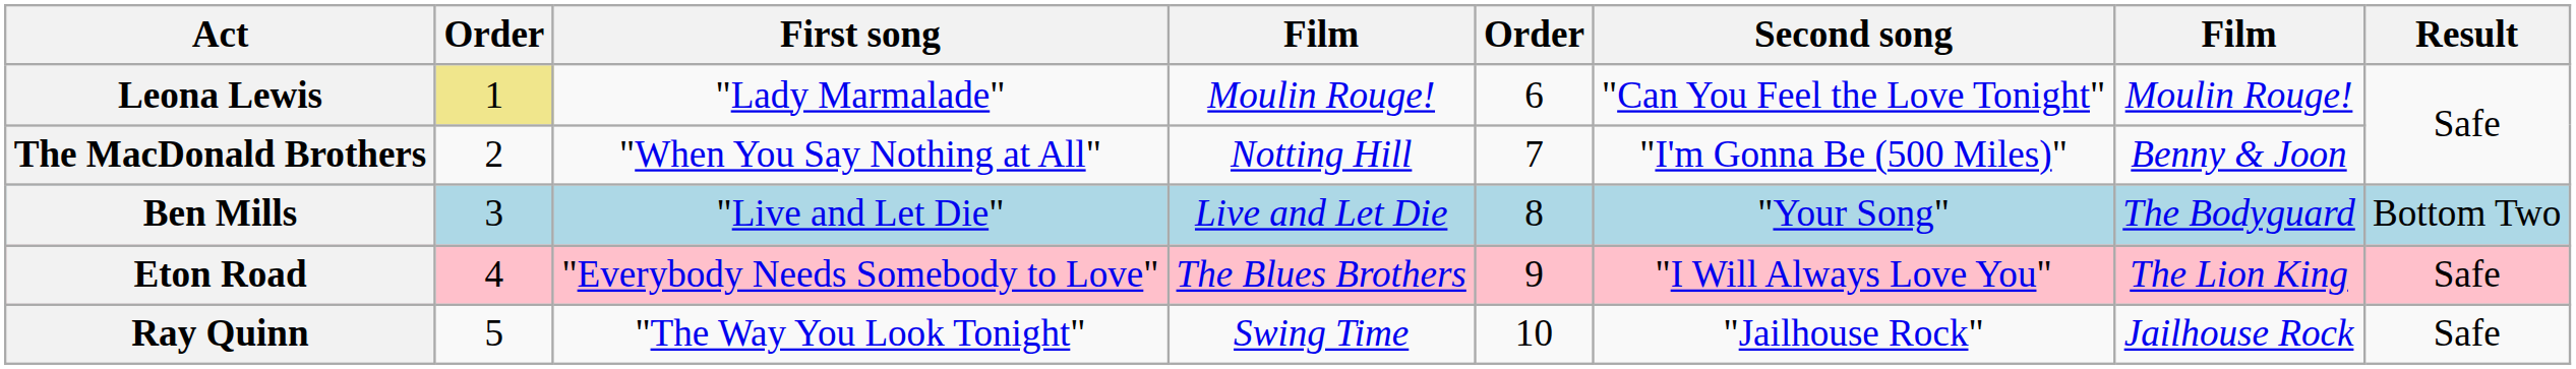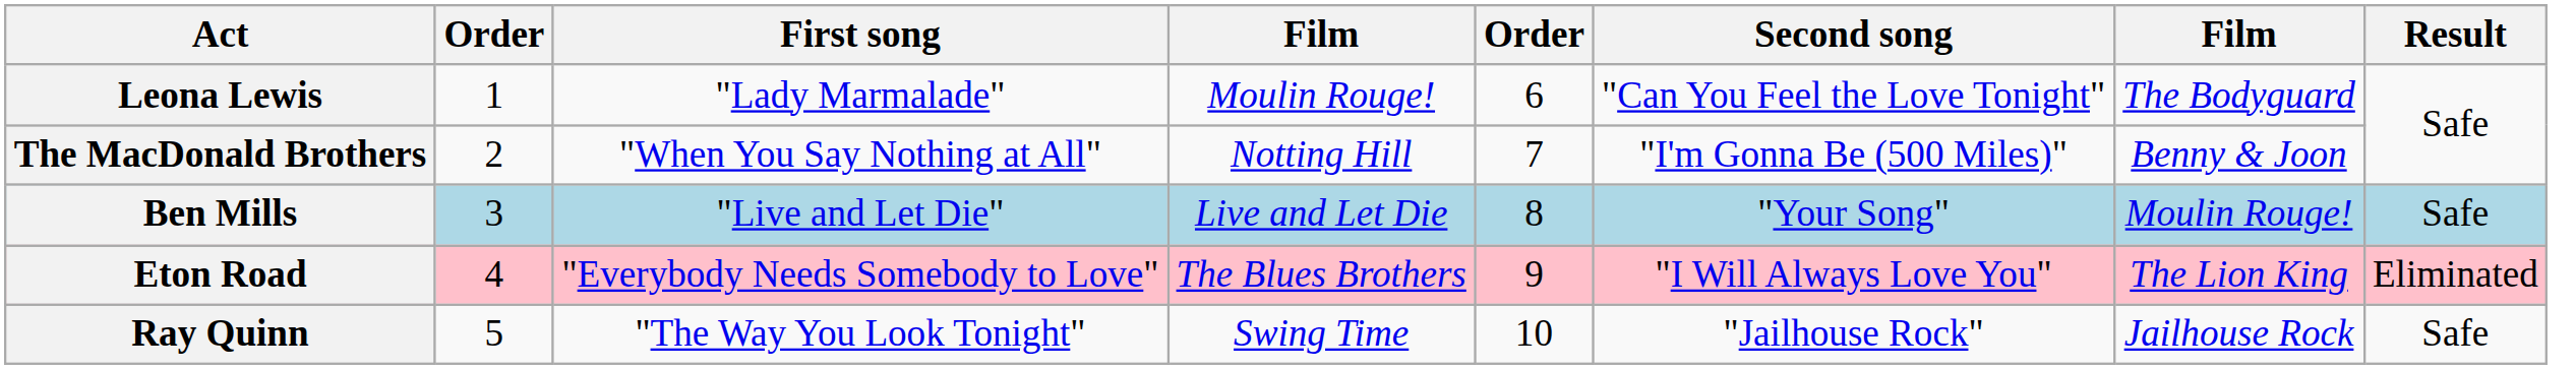 <table class="wikitable plainrowheaders" style="text-align:center;">
 <tr>
 <th scope="col">Act</th>
 <th scope="col">Order</th>
 <th scope="col">First song</th>
 <th scope="col">Film</th>
 <th scope="col">Order</th>
 <th scope="col">Second song</th>
 <th scope="col">Film</th>
 <th scope="col">Result</th>
 </tr>
 <tr>
 <th scope=row>Leona Lewis</th>
-<td style="background: khaki;">1</td>
+<td>1</td>
 <td>"<a href='#'>Lady Marmalade</a>"</td>
 <td><em><a href='#'>Moulin Rouge!</a></em></td>
 <td>6</td>
 <td>"<a href='#'>Can You Feel the Love Tonight</a>"</td>
-<td><em><a href='#'>Moulin Rouge!</a></em></td>
+<td><em><a href='#'>The Bodyguard</a></em></td>
 <td rowspan=2>Safe</td>
 </tr>
 <tr>
 <th scope=row>The MacDonald Brothers</th>
 <td>2</td>
 <td>"<a href='#'>When You Say Nothing at All</a>"</td>
 <td><em><a href='#'>Notting Hill</a></em></td>
 <td>7</td>
 <td>"<a href='#'>I'm Gonna Be (500 Miles)</a>"</td>
 <td><em><a href='#'>Benny & Joon</a></em></td>
 </tr>
 <tr style="background: lightblue">
 <th scope=row>Ben Mills</th>
 <td>3</td>
 <td>"<a href='#'>Live and Let Die</a>"</td>
 <td><em><a href='#'>Live and Let Die</a></em></td>
 <td>8</td>
 <td>"<a href='#'>Your Song</a>"</td>
-<td><em><a href='#'>The Bodyguard</a></em></td>
-<td>Bottom Two</td>
+<td><em><a href='#'>Moulin Rouge!</a></em></td>
+<td>Safe</td>
 </tr>
 <tr style="background: pink">
 <th scope=row>Eton Road</th>
 <td>4</td>
 <td>"<a href='#'>Everybody Needs Somebody to Love</a>"</td>
 <td><em><a href='#'>The Blues Brothers</a></em></td>
 <td>9</td>
 <td>"<a href='#'>I Will Always Love You</a>"</td>
 <td><em><a href='#'>The Lion King</a></em></td>
-<td>Safe</td>
+<td>Eliminated</td>
 </tr>
 <tr>
 <th scope=row>Ray Quinn</th>
 <td>5</td>
 <td>"<a href='#'>The Way You Look Tonight</a>"</td>
 <td><em><a href='#'>Swing Time</a></em></td>
 <td>10</td>
 <td>"<a href='#'>Jailhouse Rock</a>"</td>
 <td><em><a href='#'>Jailhouse Rock</a></em></td>
 <td>Safe</td>
 </tr>
 </table>
